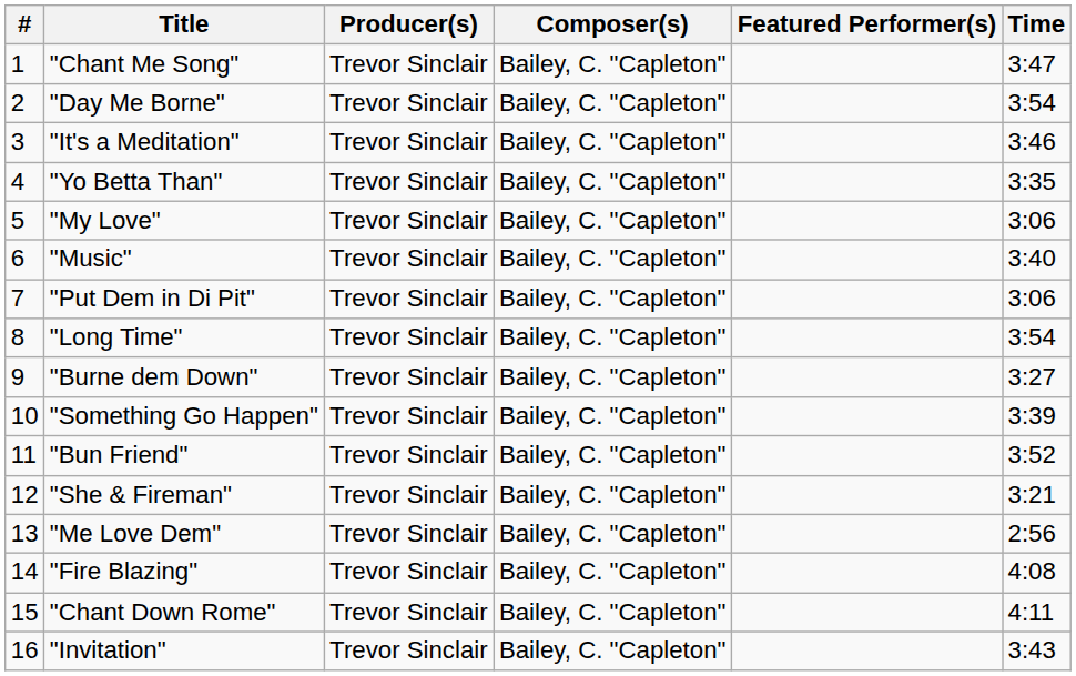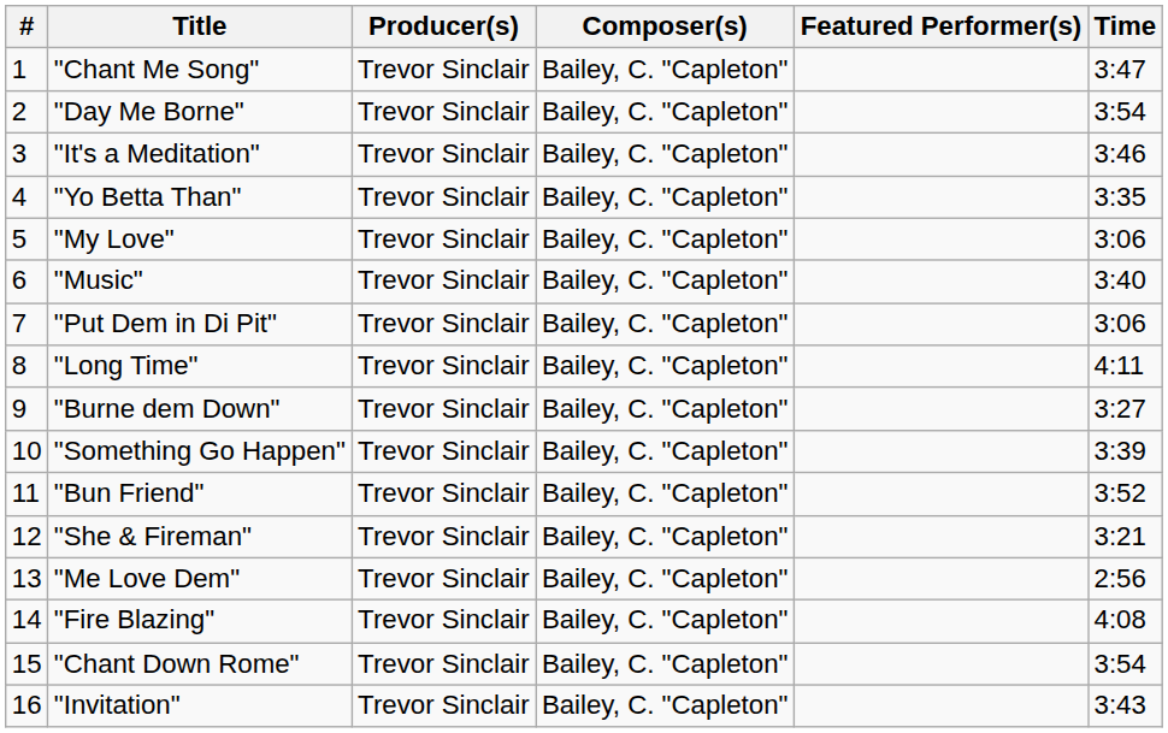 <table class="wikitable">
 <tr>
 <th align="center">#</th>
 <th align="center">Title</th>
 <th align="center">Producer(s)</th>
 <th align="center">Composer(s)</th>
 <th align="center">Featured Performer(s)</th>
 <th align="center">Time</th>
 </tr>
 <tr>
 <td>1</td>
 <td>"Chant Me Song"</td>
 <td>Trevor Sinclair</td>
 <td>Bailey, C. "Capleton"</td>
 <td></td>
 <td>3:47</td>
 </tr>
 <tr>
 <td>2</td>
 <td>"Day Me Borne"</td>
 <td>Trevor Sinclair</td>
 <td>Bailey, C. "Capleton"</td>
 <td></td>
 <td>3:54</td>
 </tr>
 <tr>
 <td>3</td>
 <td>"It's a Meditation"</td>
 <td>Trevor Sinclair</td>
 <td>Bailey, C. "Capleton"</td>
 <td></td>
 <td>3:46</td>
 </tr>
 <tr>
 <td>4</td>
 <td>"Yo Betta Than"</td>
 <td>Trevor Sinclair</td>
 <td>Bailey, C. "Capleton"</td>
 <td></td>
 <td>3:35</td>
 </tr>
 <tr>
 <td>5</td>
 <td>"My Love"</td>
 <td>Trevor Sinclair</td>
 <td>Bailey, C. "Capleton"</td>
 <td></td>
 <td>3:06</td>
 </tr>
 <tr>
 <td>6</td>
 <td>"Music"</td>
 <td>Trevor Sinclair</td>
 <td>Bailey, C. "Capleton"</td>
 <td></td>
 <td>3:40</td>
 </tr>
 <tr>
 <td>7</td>
 <td>"Put Dem in Di Pit"</td>
 <td>Trevor Sinclair</td>
 <td>Bailey, C. "Capleton"</td>
 <td></td>
 <td>3:06</td>
 </tr>
 <tr>
 <td>8</td>
 <td>"Long Time"</td>
 <td>Trevor Sinclair</td>
 <td>Bailey, C. "Capleton"</td>
 <td></td>
-<td>3:54</td>
+<td>4:11</td>
 </tr>
 <tr>
 <td>9</td>
 <td>"Burne dem Down"</td>
 <td>Trevor Sinclair</td>
 <td>Bailey, C. "Capleton"</td>
 <td></td>
 <td>3:27</td>
 </tr>
 <tr>
 <td>10</td>
 <td>"Something Go Happen"</td>
 <td>Trevor Sinclair</td>
 <td>Bailey, C. "Capleton"</td>
 <td></td>
 <td>3:39</td>
 </tr>
 <tr>
 <td>11</td>
 <td>"Bun Friend"</td>
 <td>Trevor Sinclair</td>
 <td>Bailey, C. "Capleton"</td>
 <td></td>
 <td>3:52</td>
 </tr>
 <tr>
 <td>12</td>
 <td>"She & Fireman"</td>
 <td>Trevor Sinclair</td>
 <td>Bailey, C. "Capleton"</td>
 <td></td>
 <td>3:21</td>
 </tr>
 <tr>
 <td>13</td>
 <td>"Me Love Dem"</td>
 <td>Trevor Sinclair</td>
 <td>Bailey, C. "Capleton"</td>
 <td></td>
 <td>2:56</td>
 </tr>
 <tr>
 <td>14</td>
 <td>"Fire Blazing"</td>
 <td>Trevor Sinclair</td>
 <td>Bailey, C. "Capleton"</td>
 <td></td>
 <td>4:08</td>
 </tr>
 <tr>
 <td>15</td>
 <td>"Chant Down Rome"</td>
 <td>Trevor Sinclair</td>
 <td>Bailey, C. "Capleton"</td>
 <td></td>
-<td>4:11</td>
+<td>3:54</td>
 </tr>
 <tr>
 <td>16</td>
 <td>"Invitation"</td>
 <td>Trevor Sinclair</td>
 <td>Bailey, C. "Capleton"</td>
 <td></td>
 <td>3:43</td>
 </tr>
 </table>
